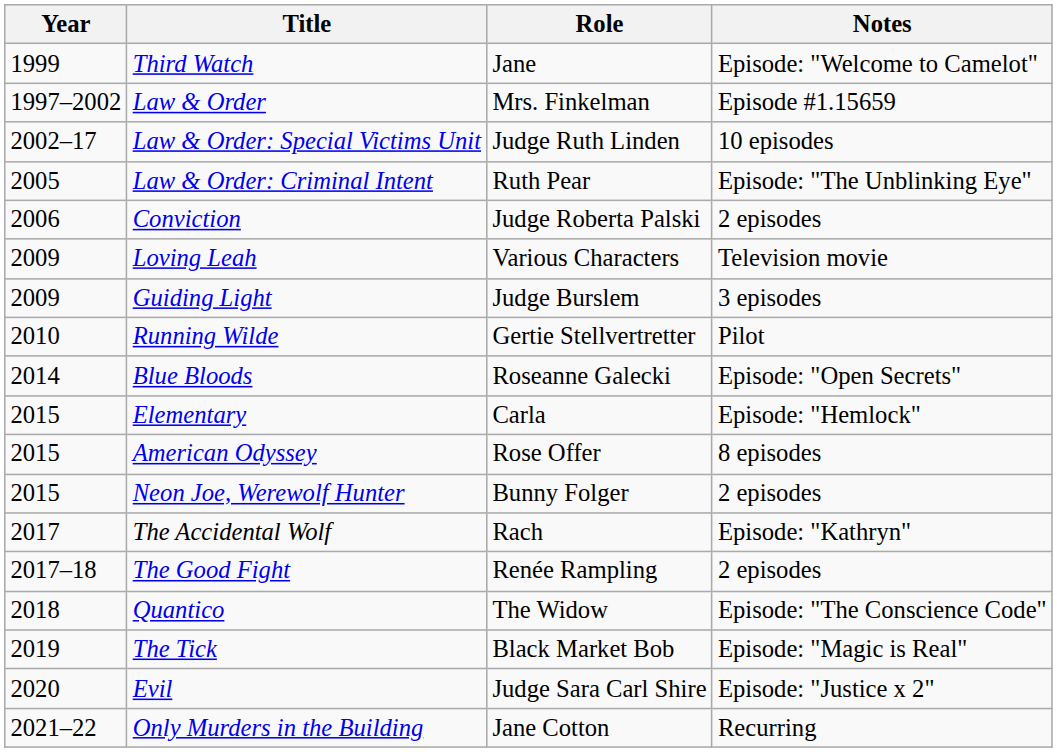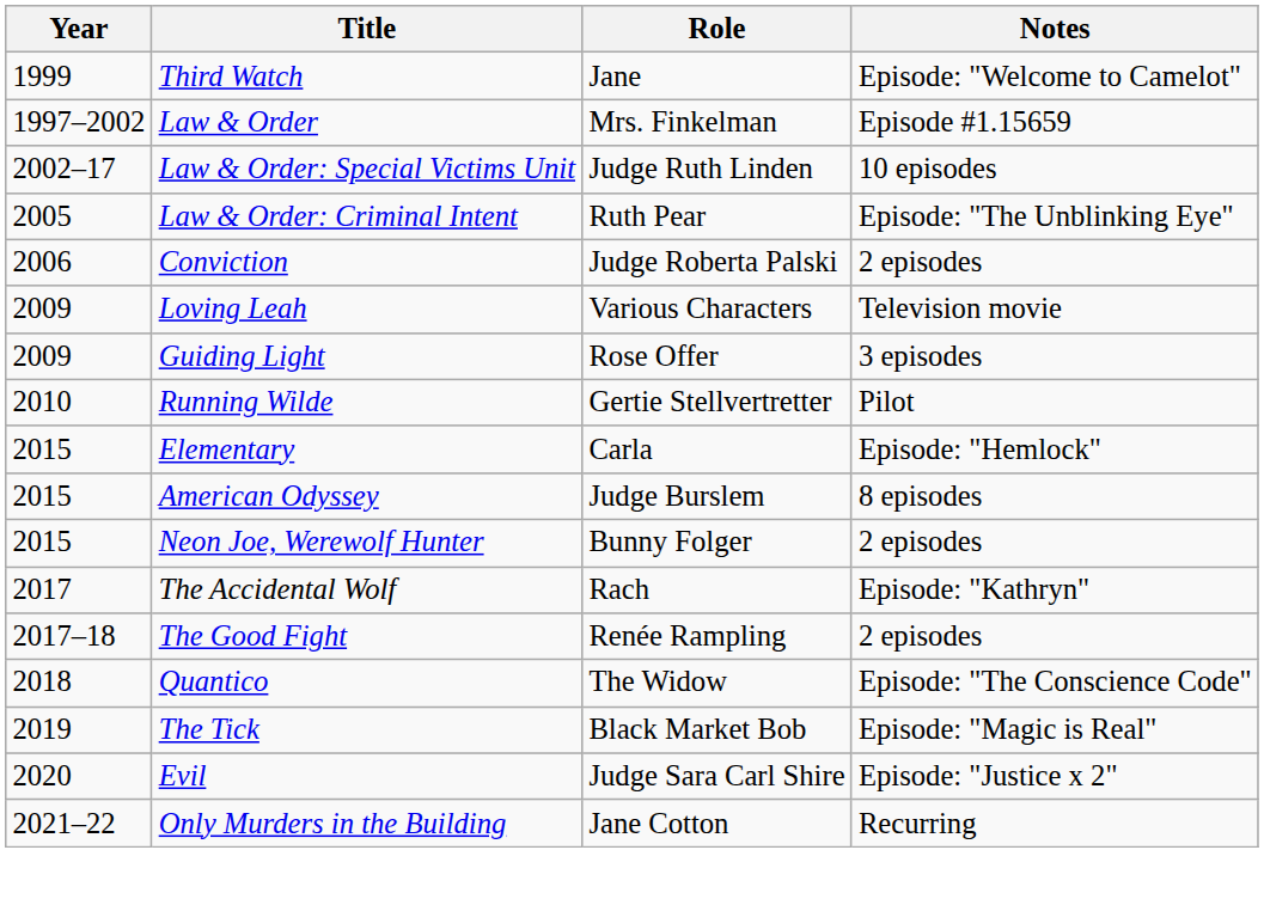 <table class="wikitable sortable">
 <tr>
 <th>Year</th>
 <th>Title</th>
 <th>Role</th>
 <th class="unsortable">Notes</th>
 </tr>
 <tr>
 <td>1999</td>
 <td><em><a href='#'>Third Watch</a></em></td>
 <td>Jane</td>
 <td>Episode: "Welcome to Camelot"</td>
 </tr>
 <tr>
 <td>1997–2002</td>
 <td><em><a href='#'>Law & Order</a></em></td>
 <td>Mrs. Finkelman</td>
 <td>Episode #1.15659</td>
 </tr>
 <tr>
 <td>2002–17</td>
 <td><em><a href='#'>Law & Order: Special Victims Unit</a></em></td>
 <td>Judge Ruth Linden</td>
 <td>10 episodes</td>
 </tr>
 <tr>
 <td>2005</td>
 <td><em><a href='#'>Law & Order: Criminal Intent</a></em></td>
 <td>Ruth Pear</td>
 <td>Episode: "The Unblinking Eye"</td>
 </tr>
 <tr>
 <td>2006</td>
 <td><em><a href='#'>Conviction</a></em></td>
 <td>Judge Roberta Palski</td>
 <td>2 episodes</td>
 </tr>
 <tr>
 <td>2009</td>
 <td><em><a href='#'>Loving Leah</a></em></td>
 <td>Various Characters</td>
 <td>Television movie</td>
 </tr>
 <tr>
 <td>2009</td>
 <td><em><a href='#'>Guiding Light</a></em></td>
-<td>Judge Burslem</td>
+<td>Rose Offer</td>
 <td>3 episodes</td>
 </tr>
 <tr>
 <td>2010</td>
 <td><em><a href='#'>Running Wilde</a></em></td>
 <td>Gertie Stellvertretter</td>
 <td>Pilot</td>
-</tr>
-<tr>
-<td>2014</td>
-<td><em><a href='#'>Blue Bloods</a></em></td>
-<td>Roseanne Galecki</td>
-<td>Episode: "Open Secrets"</td>
 </tr>
 <tr>
 <td>2015</td>
 <td><em><a href='#'>Elementary</a></em></td>
 <td>Carla</td>
 <td>Episode: "Hemlock"</td>
 </tr>
 <tr>
 <td>2015</td>
 <td><em><a href='#'>American Odyssey</a></em></td>
-<td>Rose Offer</td>
+<td>Judge Burslem</td>
 <td>8 episodes</td>
 </tr>
 <tr>
 <td>2015</td>
 <td><em><a href='#'>Neon Joe, Werewolf Hunter</a></em></td>
 <td>Bunny Folger</td>
 <td>2 episodes</td>
 </tr>
 <tr>
 <td>2017</td>
 <td><em>The Accidental Wolf</em></td>
 <td>Rach</td>
 <td>Episode: "Kathryn"</td>
 </tr>
 <tr>
 <td>2017–18</td>
 <td><em><a href='#'>The Good Fight</a></em></td>
 <td>Renée Rampling</td>
 <td>2 episodes</td>
 </tr>
 <tr>
 <td>2018</td>
 <td><em><a href='#'>Quantico</a></em></td>
 <td>The Widow</td>
 <td>Episode: "The Conscience Code"</td>
 </tr>
 <tr>
 <td>2019</td>
 <td><em><a href='#'>The Tick</a></em></td>
 <td>Black Market Bob</td>
 <td>Episode: "Magic is Real"</td>
 </tr>
 <tr>
 <td>2020</td>
 <td><em><a href='#'>Evil</a></em></td>
 <td>Judge Sara Carl Shire</td>
 <td>Episode: "Justice x 2"</td>
 </tr>
 <tr>
 <td>2021–22</td>
 <td><em><a href='#'>Only Murders in the Building</a></em></td>
 <td>Jane Cotton</td>
 <td>Recurring</td>
 </tr>
 </table>
